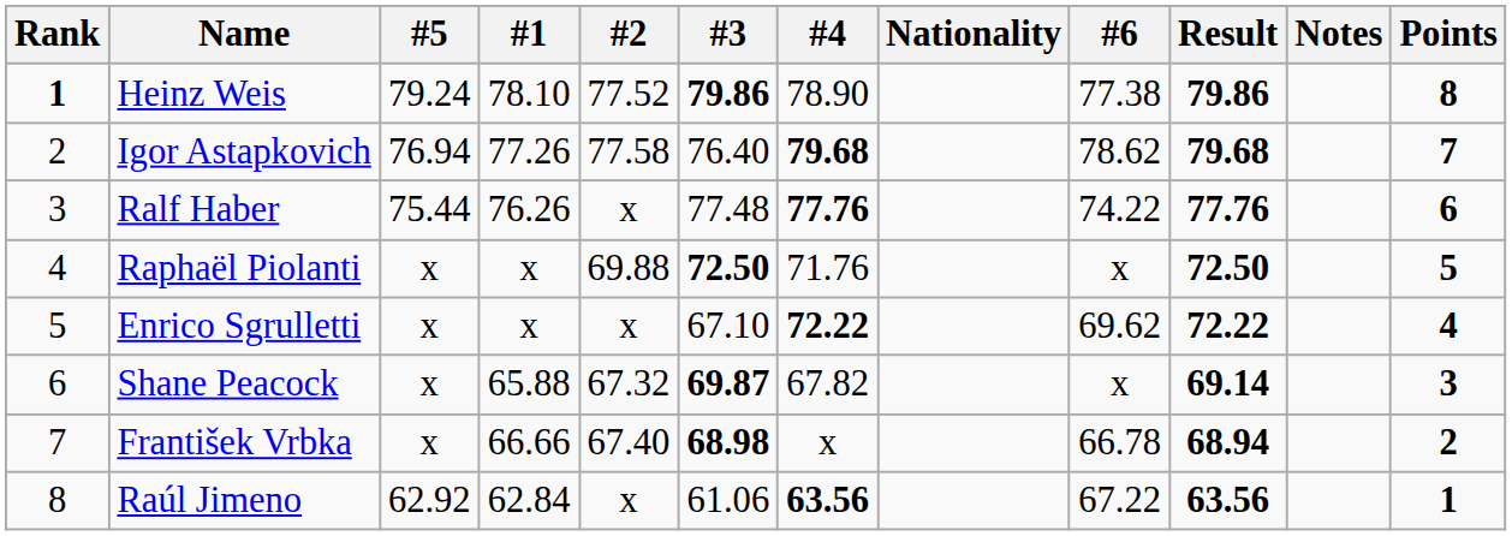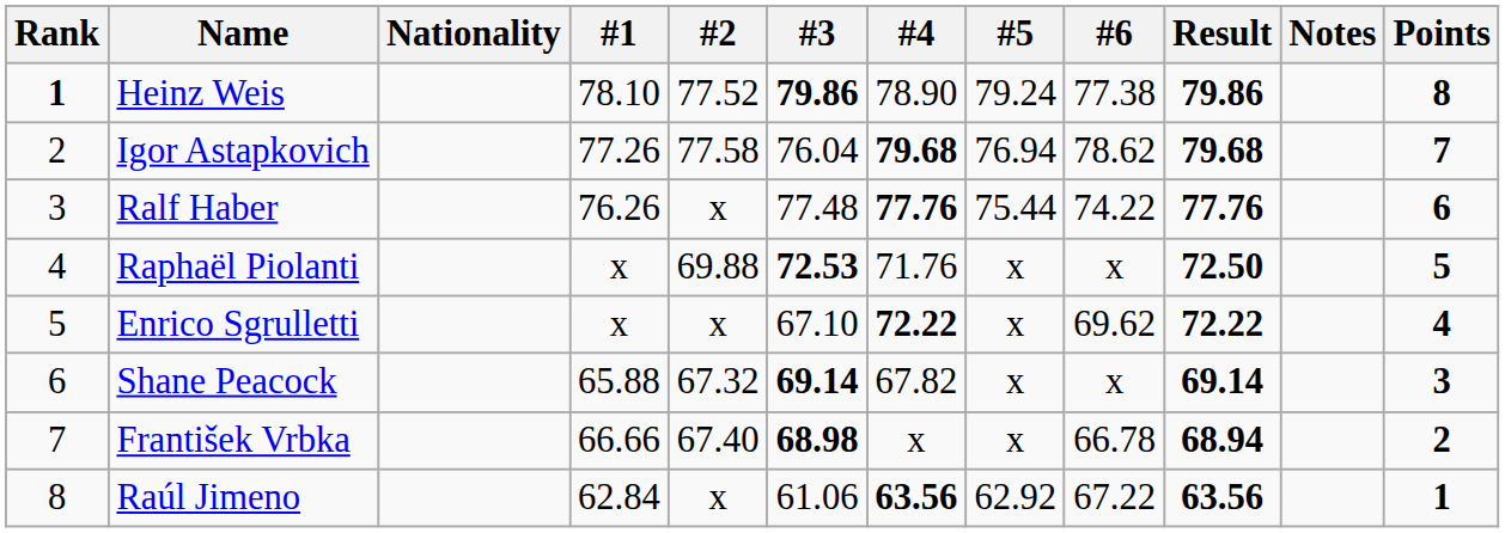 <table class="wikitable sortable" style="text-align:center">
 <tr>
 <th>Rank</th>
 <th>Name</th>
-<th>#5</th>
+<th>Nationality</th>
 <th>#1</th>
 <th>#2</th>
 <th>#3</th>
 <th>#4</th>
-<th>Nationality</th>
+<th>#5</th>
 <th>#6</th>
 <th>Result</th>
 <th>Notes</th>
 <th>Points</th>
 </tr>
 <tr>
 <td><strong>1</strong></td>
 <td align=left><a href='#'>Heinz Weis</a></td>
-<td>79.24</td>
+<td align=left></td>
 <td>78.10</td>
 <td>77.52</td>
 <td><strong>79.86</strong></td>
 <td>78.90</td>
-<td align=left></td>
+<td>79.24</td>
 <td>77.38</td>
 <td><strong>79.86</strong></td>
 <td></td>
 <td><strong>8</strong></td>
 </tr>
 <tr>
 <td>2</td>
 <td align=left><a href='#'>Igor Astapkovich</a></td>
-<td>76.94</td>
+<td align=left></td>
 <td>77.26</td>
 <td>77.58</td>
-<td>76.40</td>
+<td>76.04</td>
 <td><strong>79.68</strong></td>
-<td align=left></td>
+<td>76.94</td>
 <td>78.62</td>
 <td><strong>79.68</strong></td>
 <td></td>
 <td><strong>7</strong></td>
 </tr>
 <tr>
 <td>3</td>
 <td align=left><a href='#'>Ralf Haber</a></td>
-<td>75.44</td>
+<td align=left></td>
 <td>76.26</td>
 <td>x</td>
 <td>77.48</td>
 <td><strong>77.76</strong></td>
-<td align=left></td>
+<td>75.44</td>
 <td>74.22</td>
 <td><strong>77.76</strong></td>
 <td></td>
 <td><strong>6</strong></td>
 </tr>
 <tr>
 <td>4</td>
 <td align=left><a href='#'>Raphaël Piolanti</a></td>
-<td>x</td>
+<td align=left></td>
 <td>x</td>
 <td>69.88</td>
-<td><strong>72.50</strong></td>
+<td><strong>72.53</strong></td>
 <td>71.76</td>
-<td align=left></td>
+<td>x</td>
 <td>x</td>
 <td><strong>72.50</strong></td>
 <td></td>
 <td><strong>5</strong></td>
 </tr>
 <tr>
 <td>5</td>
 <td align=left><a href='#'>Enrico Sgrulletti</a></td>
-<td>x</td>
+<td align=left></td>
 <td>x</td>
 <td>x</td>
 <td>67.10</td>
 <td><strong>72.22</strong></td>
-<td align=left></td>
+<td>x</td>
 <td>69.62</td>
 <td><strong>72.22</strong></td>
 <td></td>
 <td><strong>4</strong></td>
 </tr>
 <tr>
 <td>6</td>
 <td align=left><a href='#'>Shane Peacock</a></td>
-<td>x</td>
+<td align=left></td>
 <td>65.88</td>
 <td>67.32</td>
-<td><strong>69.87</strong></td>
+<td><strong>69.14</strong></td>
 <td>67.82</td>
-<td align=left></td>
+<td>x</td>
 <td>x</td>
 <td><strong>69.14</strong></td>
 <td></td>
 <td><strong>3</strong></td>
 </tr>
 <tr>
 <td>7</td>
 <td align=left><a href='#'>František Vrbka</a></td>
-<td>x</td>
+<td align=left></td>
 <td>66.66</td>
 <td>67.40</td>
 <td><strong>68.98</strong></td>
 <td>x</td>
-<td align=left></td>
+<td>x</td>
 <td>66.78</td>
 <td><strong>68.94</strong></td>
 <td></td>
 <td><strong>2</strong></td>
 </tr>
 <tr>
 <td>8</td>
 <td align=left><a href='#'>Raúl Jimeno</a></td>
-<td>62.92</td>
+<td align=left></td>
 <td>62.84</td>
 <td>x</td>
 <td>61.06</td>
 <td><strong>63.56</strong></td>
-<td align=left></td>
+<td>62.92</td>
 <td>67.22</td>
 <td><strong>63.56</strong></td>
 <td></td>
 <td><strong>1</strong></td>
 </tr>
 </table>
